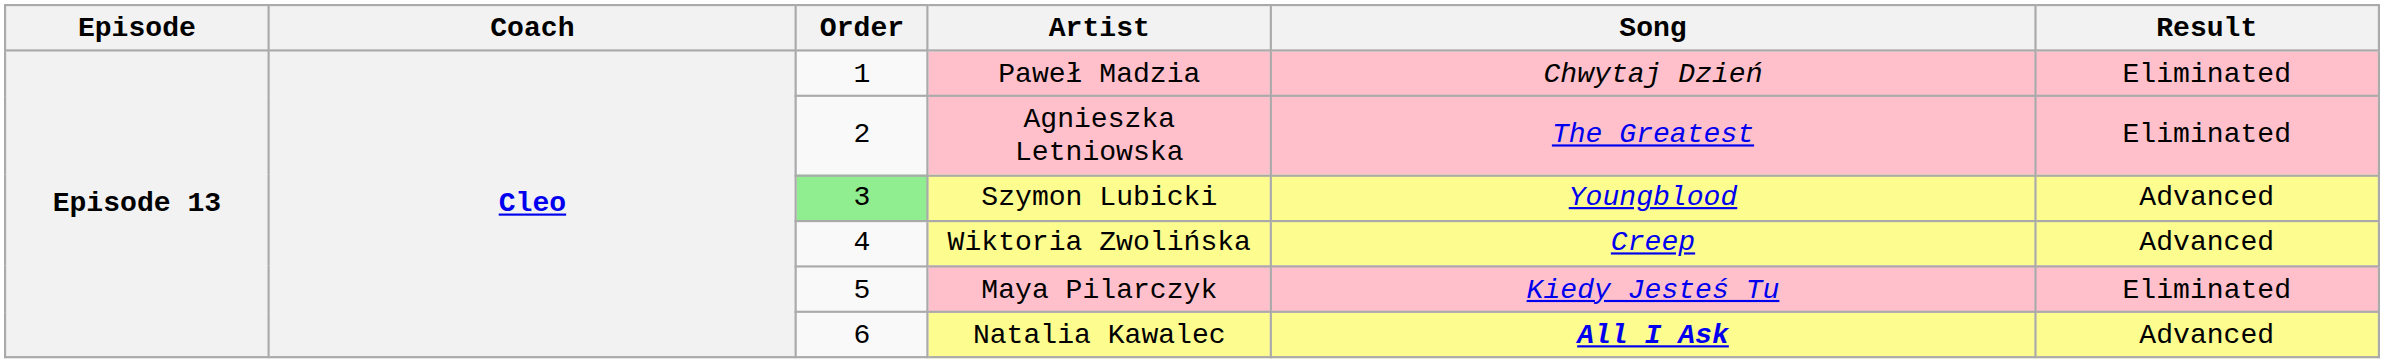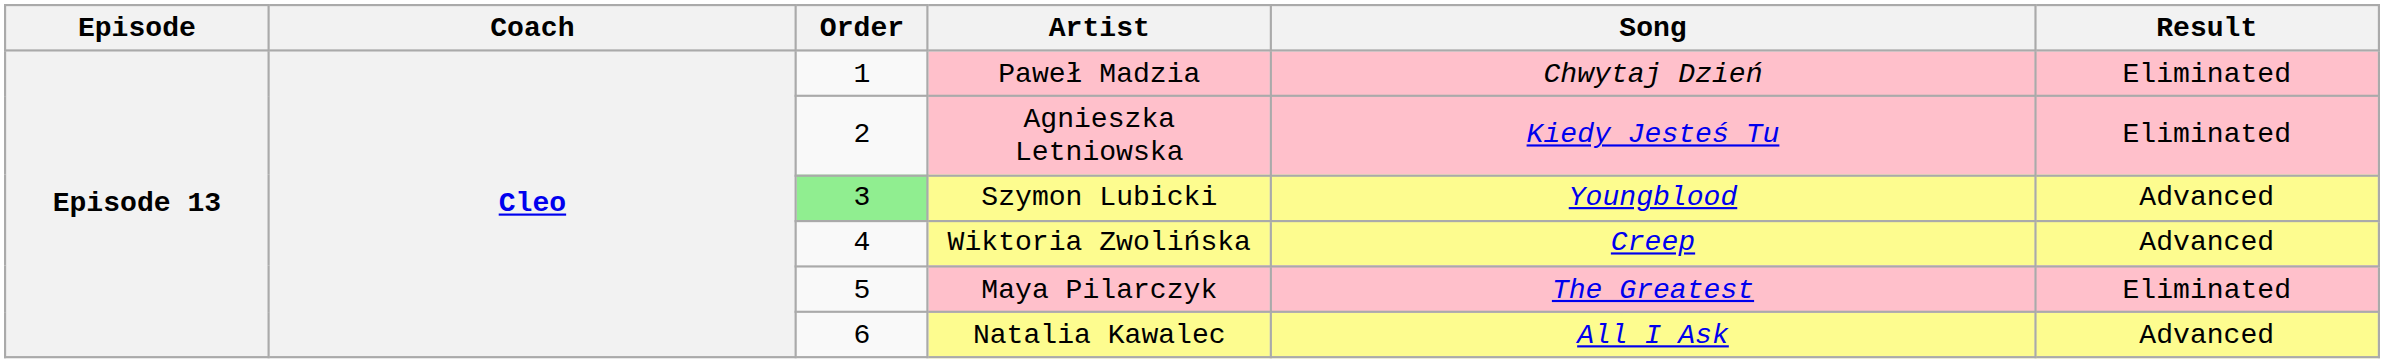 <table class="wikitable" style="text-align: center; width:87%;">
 <tr>
 <th style="width:10%;">Episode</th>
 <th style="width:20%;">Coach</th>
 <th style="width:05%;">Order</th>
 <th style="width:13%;">Artist</th>
 <th style="width:29%;">Song</th>
 <th style="width:13%;">Result</th>
 </tr>
 <tr>
 <th rowspan="6">Episode 13<br><small></small></th>
 <th rowspan="6"><a href='#'>Cleo</a></th>
 <td>1</td>
 <td style="background:pink;">Paweł Madzia</td>
 <td style="background:pink;"><em>Chwytaj Dzień</em></td>
 <td style="background:pink;">Eliminated</td>
 </tr>
 <tr>
 <td>2</td>
 <td style="background:pink;">Agnieszka Letniowska</td>
-<td style="background:pink;"><a href='#'><em>The Greatest</em></a></td>
+<td style="background:pink;"><a href='#'><em>Kiedy Jesteś Tu</em></a></td>
 <td style="background:pink;">Eliminated</td>
 </tr>
 <tr>
 <td style="background: lightgreen;">3</td>
 <td style="background:#fdfc8f;">Szymon Lubicki</td>
 <td style="background:#fdfc8f;"><a href='#'><em>Youngblood</em></a></td>
 <td style="background:#fdfc8f;">Advanced</td>
 </tr>
 <tr>
 <td>4</td>
 <td style="background:#fdfc8f;">Wiktoria Zwolińska</td>
 <td style="background:#fdfc8f;"><a href='#'><em>Creep</em></a></td>
 <td style="background:#fdfc8f;">Advanced</td>
 </tr>
 <tr>
 <td>5</td>
 <td style="background:pink;">Maya Pilarczyk</td>
-<td style="background:pink;"><a href='#'><em>Kiedy Jesteś Tu</em></a></td>
+<td style="background:pink;"><a href='#'><em>The Greatest</em></a></td>
 <td style="background:pink;">Eliminated</td>
 </tr>
 <tr>
 <td>6</td>
 <td style="background:#fdfc8f;">Natalia Kawalec</td>
-<td style="background:#fdfc8f;"><strong><em><a href='#'>All I Ask</a></em></strong></td>
+<td style="background:#fdfc8f;"><em><a href='#'>All I Ask</a></em></td>
 <td style="background:#fdfc8f;">Advanced</td>
 </tr>
 </table>
